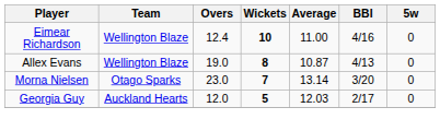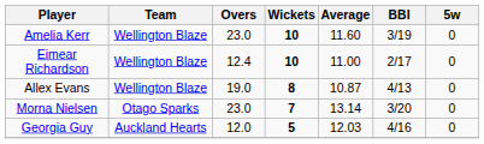 <table class="wikitable" style="text-align:center">
 <tr>
 <th width=125>Player</th>
 <th width=125>Team</th>
 <th width=60>Overs</th>
 <th width=60>Wickets</th>
 <th width=60>Average</th>
 <th width=60>BBI</th>
 <th width=60>5w</th>
 </tr>
 <tr>
+<td><a href='#'>Amelia Kerr</a></td>
+<td><a href='#'>Wellington Blaze</a></td>
+<td>23.0</td>
+<td><strong>10</strong></td>
+<td>11.60</td>
+<td>3/19</td>
+<td>0</td>
+</tr>
+<tr>
 <td><a href='#'>Eimear Richardson</a></td>
 <td><a href='#'>Wellington Blaze</a></td>
 <td>12.4</td>
 <td><strong>10</strong></td>
 <td>11.00</td>
-<td>4/16</td>
+<td>2/17</td>
 <td>0</td>
 </tr>
 <tr>
 <td>Allex Evans</td>
 <td><a href='#'>Wellington Blaze</a></td>
 <td>19.0</td>
 <td><strong>8</strong></td>
 <td>10.87</td>
 <td>4/13</td>
 <td>0</td>
 </tr>
 <tr>
 <td><a href='#'>Morna Nielsen</a></td>
 <td><a href='#'>Otago Sparks</a></td>
 <td>23.0</td>
 <td><strong>7</strong></td>
 <td>13.14</td>
 <td>3/20</td>
 <td>0</td>
 </tr>
 <tr>
 <td><a href='#'>Georgia Guy</a></td>
 <td><a href='#'>Auckland Hearts</a></td>
 <td>12.0</td>
 <td><strong>5</strong></td>
 <td>12.03</td>
-<td>2/17</td>
+<td>4/16</td>
 <td>0</td>
 </tr>
 <tr>
 </tr>
 </table>
